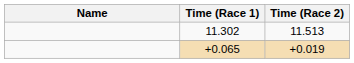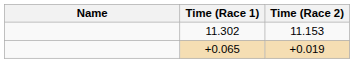 <table class="wikitable" style="text-align:center;">
 <tr>
 <th style="width:15em">Name</th>
 <th style="width:7em">Time (Race 1)</th>
 <th style="width:7em">Time (Race 2)</th>
 </tr>
 <tr>
 <td align=left></td>
 <td>11.302</td>
-<td>11.513</td>
+<td>11.153</td>
 </tr>
 <tr>
 <td align=left></td>
 <td bgcolor=wheat>+0.065</td>
 <td bgcolor=wheat>+0.019</td>
 </tr>
 </table>
